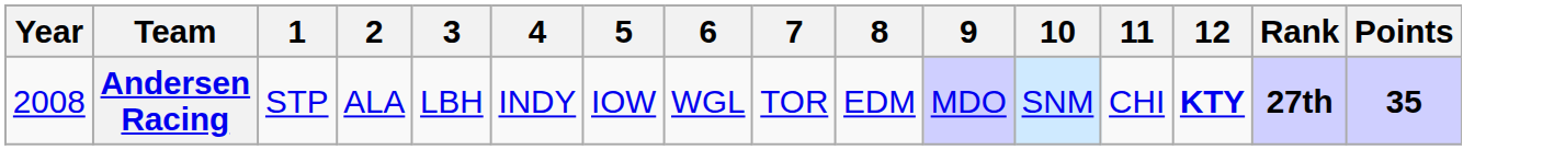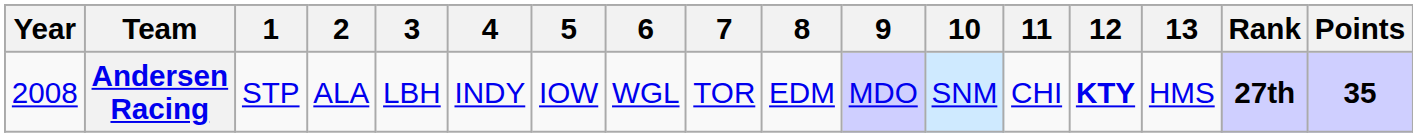 <table class="wikitable" style="text-align:center; font-size:95%">
 <tr>
 <th>Year</th>
 <th>Team</th>
 <th>1</th>
 <th>2</th>
 <th>3</th>
 <th>4</th>
 <th>5</th>
 <th>6</th>
 <th>7</th>
 <th>8</th>
 <th>9</th>
 <th>10</th>
 <th>11</th>
 <th>12</th>
+<th>13</th>
 <th>Rank</th>
 <th>Points</th>
 </tr>
 <tr>
 <td><a href='#'>2008</a></td>
 <th><a href='#'>Andersen Racing</a></th>
 <td><a href='#'>STP</a></td>
 <td><a href='#'>ALA</a></td>
 <td><a href='#'>LBH</a></td>
 <td><a href='#'>INDY</a></td>
 <td><a href='#'>IOW</a></td>
 <td><a href='#'>WGL</a></td>
 <td><a href='#'>TOR</a></td>
 <td><a href='#'>EDM</a></td>
 <td style="background:#CFCFFF;"><a href='#'>MDO</a><br></td>
 <td style="background:#CFEAFF;"><a href='#'>SNM</a><br></td>
 <td><a href='#'>CHI</a></td>
 <td><strong><a href='#'>KTY</a></strong></td>
+<td><a href='#'>HMS</a></td>
 <th style="background:#CFCFFF;">27th</th>
 <th style="background:#CFCFFF;">35</th>
 </tr>
 </table>
